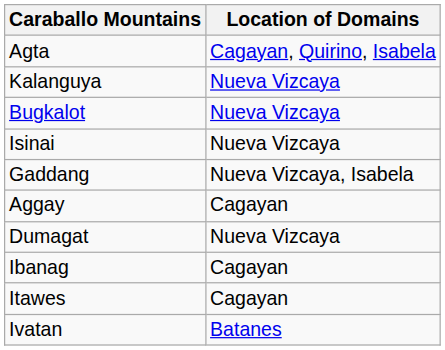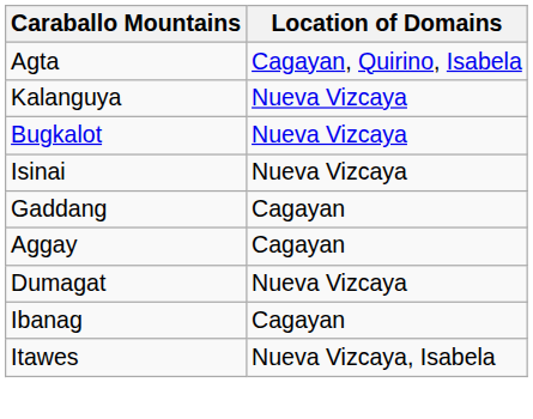 <table class="wikitable">
 <tr>
 <th>Caraballo Mountains</th>
 <th>Location of Domains</th>
 </tr>
 <tr>
 <td>Agta</td>
 <td><a href='#'>Cagayan</a>, <a href='#'>Quirino</a>, <a href='#'>Isabela</a></td>
 </tr>
 <tr>
 <td>Kalanguya</td>
 <td><a href='#'>Nueva Vizcaya</a></td>
 </tr>
 <tr>
 <td><a href='#'>Bugkalot</a></td>
 <td><a href='#'>Nueva Vizcaya</a></td>
 </tr>
 <tr>
 <td>Isinai</td>
 <td>Nueva Vizcaya</td>
 </tr>
 <tr>
 <td>Gaddang</td>
-<td>Nueva Vizcaya, Isabela</td>
+<td>Cagayan</td>
 </tr>
 <tr>
 <td>Aggay</td>
 <td>Cagayan</td>
 </tr>
 <tr>
 <td>Dumagat</td>
 <td>Nueva Vizcaya</td>
 </tr>
 <tr>
 <td>Ibanag</td>
 <td>Cagayan</td>
 </tr>
 <tr>
 <td>Itawes</td>
-<td>Cagayan</td>
-</tr>
-<tr>
-<td>Ivatan</td>
-<td><a href='#'>Batanes</a></td>
+<td>Nueva Vizcaya, Isabela</td>
 </tr>
 </table>
